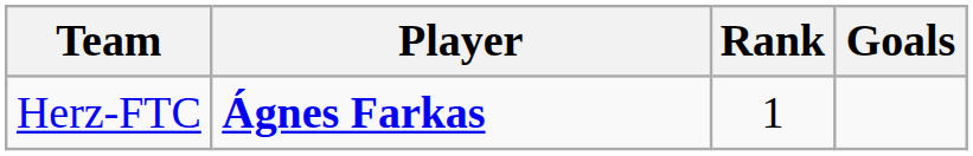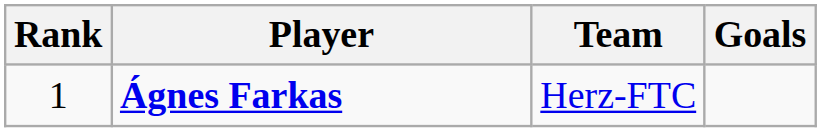 <table class="wikitable" style="text-align:center">
 <tr>
+<th>Rank</th>
+<th width="170">Player</th>
 <th>Team</th>
-<th width="170">Player</th>
-<th>Rank</th>
 <th>Goals</th>
 </tr>
 <tr>
+<td rowspan="1">1</td>
+<td align="left"> <strong><a href='#'>Ágnes Farkas</a></strong></td>
 <td align="left"> <a href='#'>Herz-FTC</a></td>
-<td align="left"> <strong><a href='#'>Ágnes Farkas</a></strong></td>
-<td rowspan="1">1</td>
 <td></td>
 </tr>
 </table>
